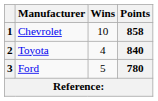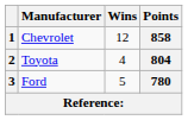 <table class="wikitable" style="font-size:85%; text-align:center;">
 <tr>
 <th></th>
 <th>Manufacturer</th>
 <th>Wins</th>
 <th>Points</th>
 </tr>
 <tr>
 <th>1</th>
 <td style="text-align:left"><a href='#'>Chevrolet</a></td>
-<td>10</td>
+<td>12</td>
 <th>858</th>
 </tr>
 <tr>
 <th>2</th>
 <td style="text-align:left"><a href='#'>Toyota</a></td>
 <td>4</td>
-<th>840</th>
+<th>804</th>
 </tr>
 <tr>
 <th>3</th>
 <td style="text-align:left"><a href='#'>Ford</a></td>
 <td>5</td>
 <th>780</th>
 </tr>
 <tr>
 <th colspan="34">Reference:</th>
 </tr>
 </table>
